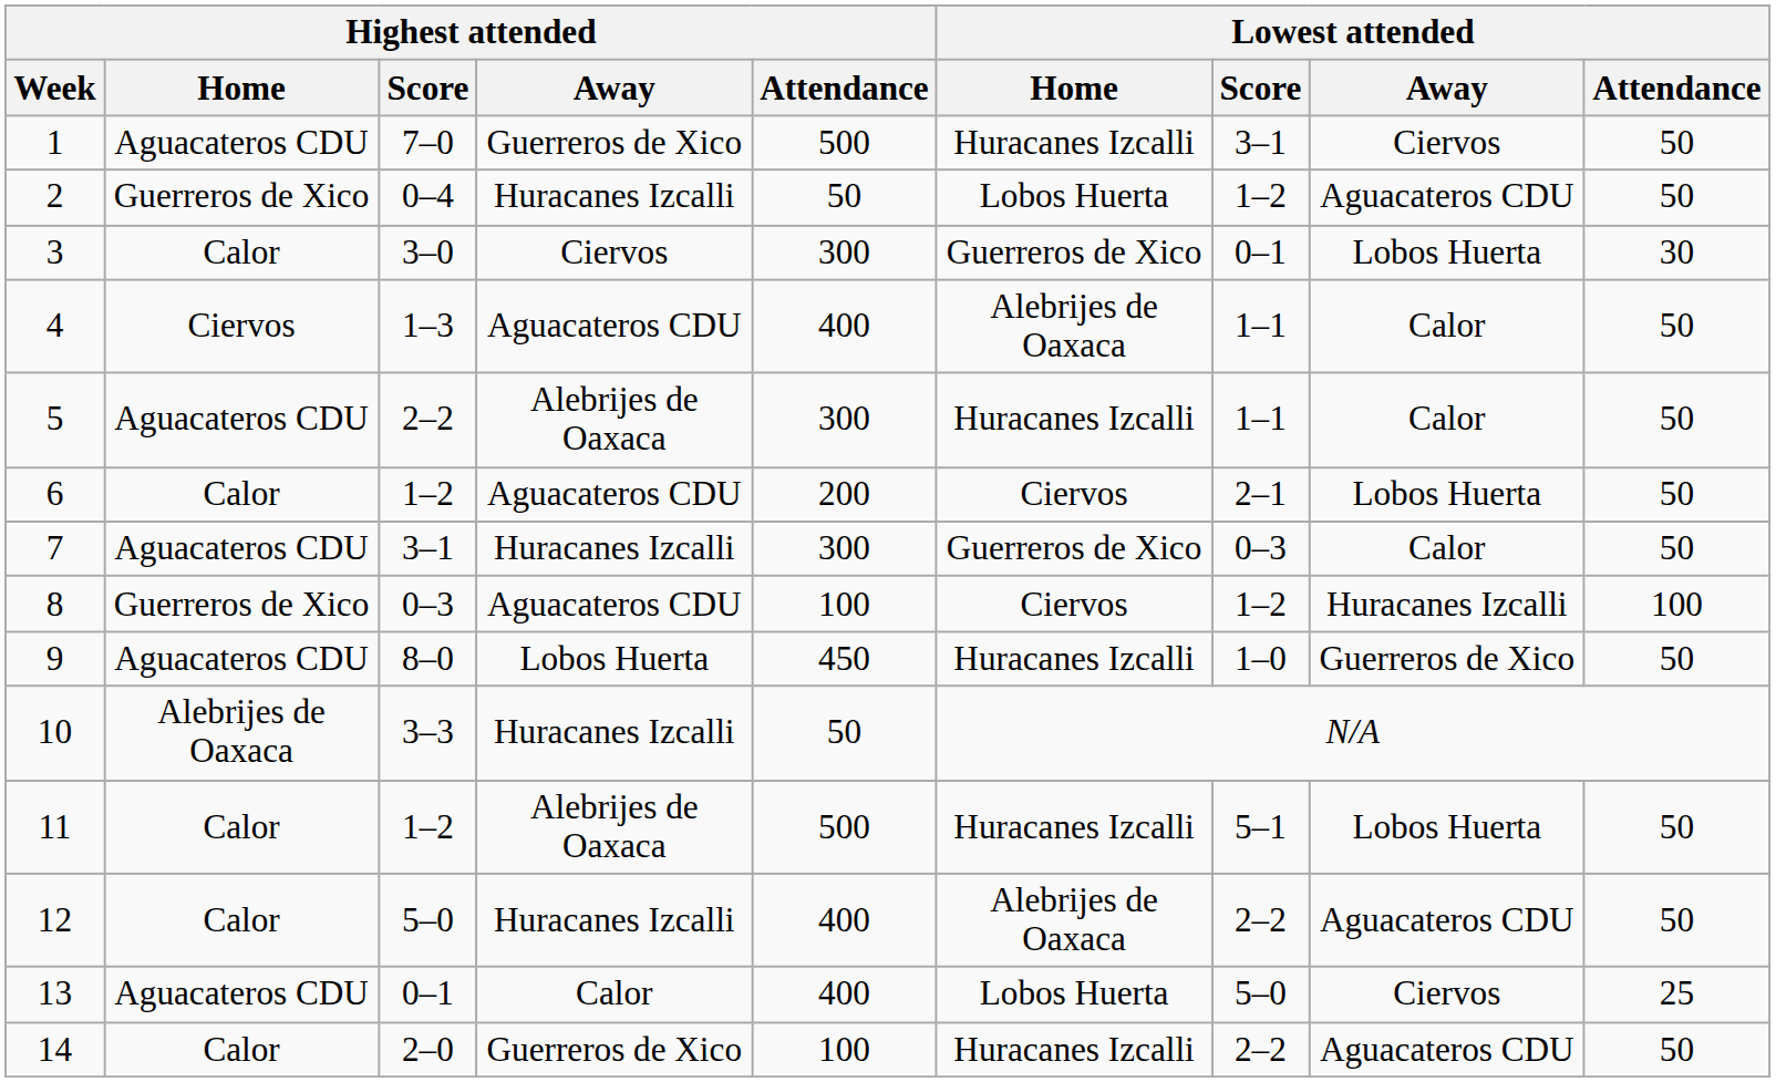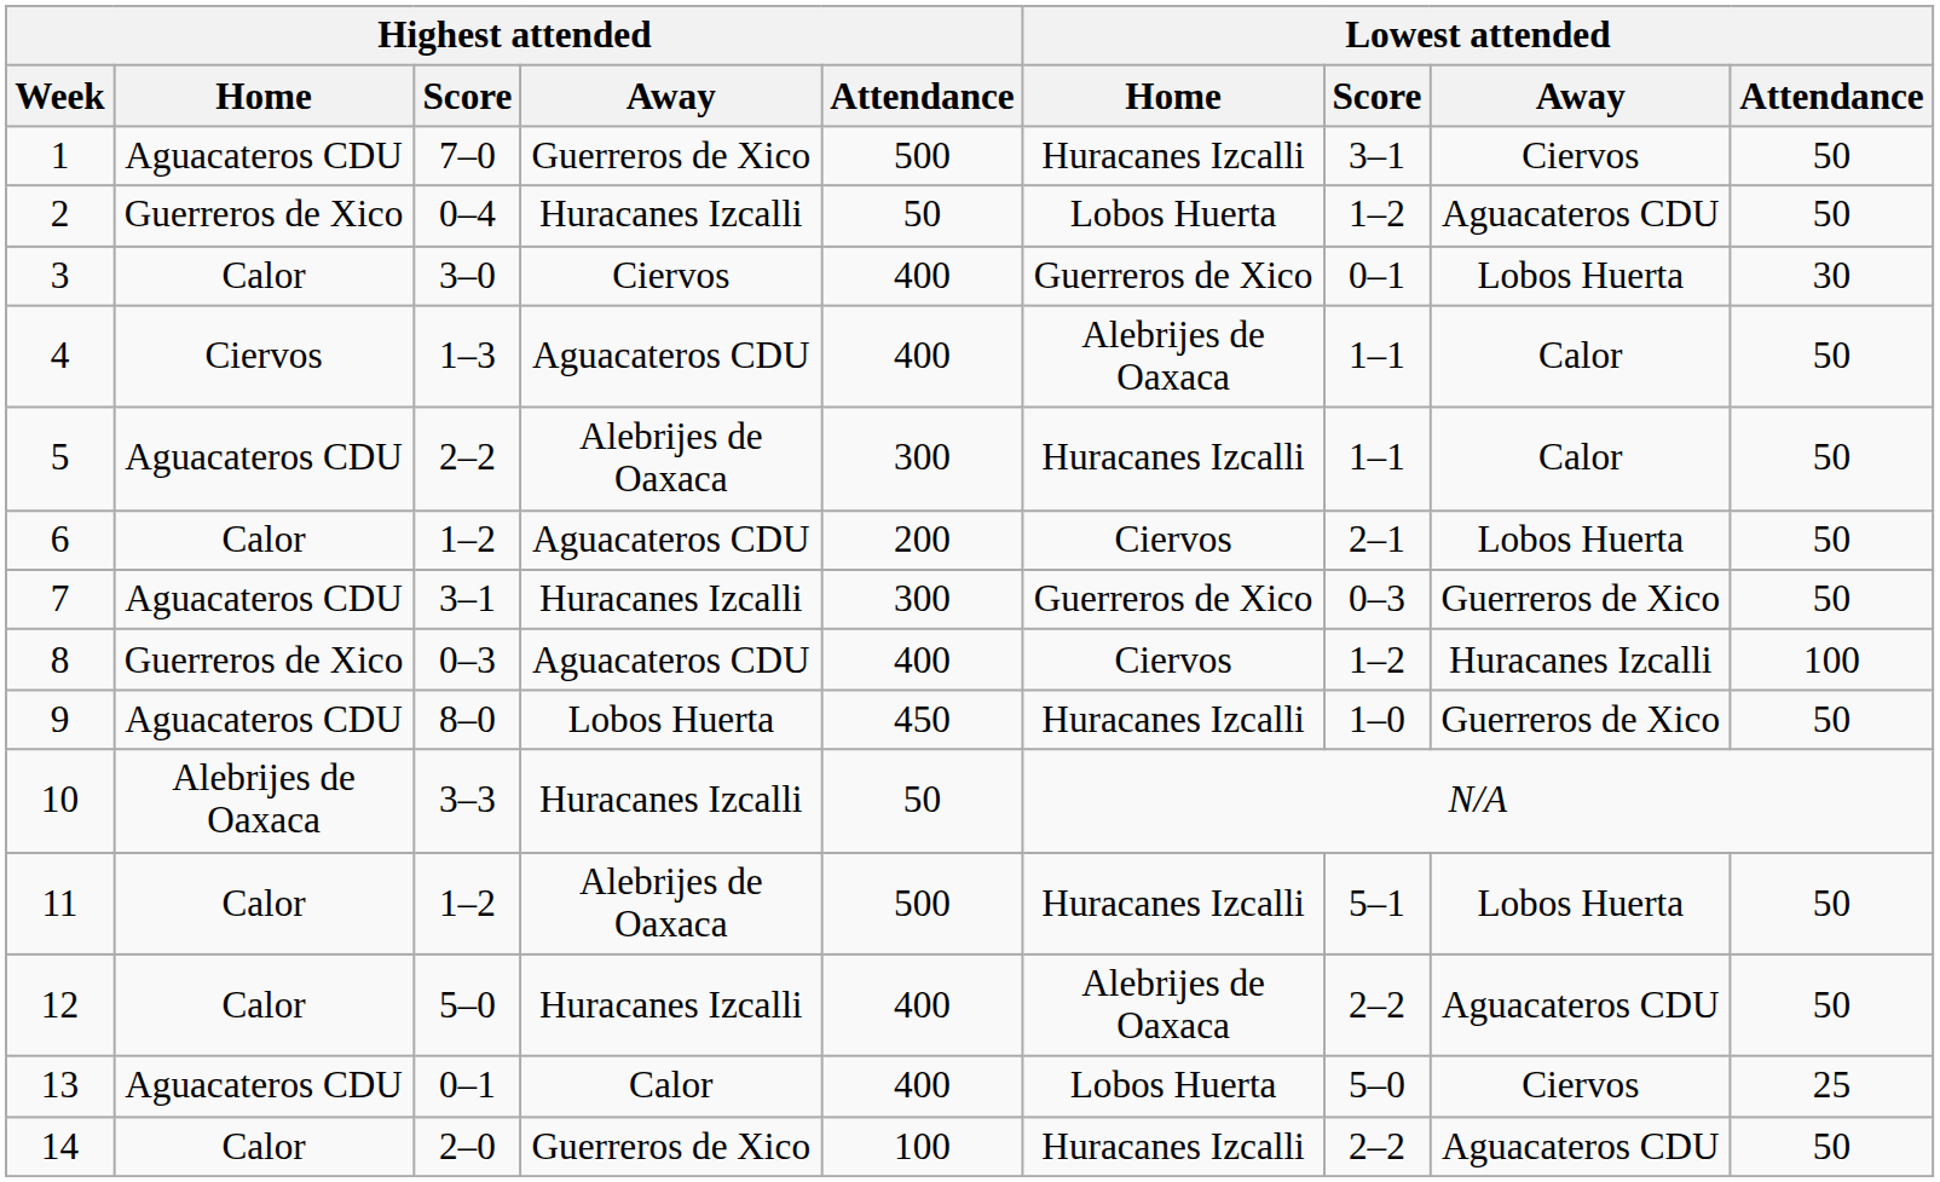 <table class="wikitable" style="text-align:center">
 <tr>
 <th colspan=5>Highest attended</th>
 <th colspan=4>Lowest attended</th>
 </tr>
 <tr>
 <th>Week</th>
 <th class="unsortable" width=120>Home</th>
 <th>Score</th>
 <th class="unsortable" width=120>Away</th>
 <th>Attendance</th>
 <th class="unsortable" width=120>Home</th>
 <th>Score</th>
 <th class="unsortable" width=120>Away</th>
 <th>Attendance</th>
 </tr>
 <tr>
 <td>1</td>
 <td>Aguacateros CDU</td>
 <td>7–0</td>
 <td>Guerreros de Xico</td>
 <td>500</td>
 <td>Huracanes Izcalli</td>
 <td>3–1</td>
 <td>Ciervos</td>
 <td>50</td>
 </tr>
 <tr>
 <td>2</td>
 <td>Guerreros de Xico</td>
 <td>0–4</td>
 <td>Huracanes Izcalli</td>
 <td>50</td>
 <td>Lobos Huerta</td>
 <td>1–2</td>
 <td>Aguacateros CDU</td>
 <td>50</td>
 </tr>
 <tr>
 <td>3</td>
 <td>Calor</td>
 <td>3–0</td>
 <td>Ciervos</td>
-<td>300</td>
+<td>400</td>
 <td>Guerreros de Xico</td>
 <td>0–1</td>
 <td>Lobos Huerta</td>
 <td>30</td>
 </tr>
 <tr>
 <td>4</td>
 <td>Ciervos</td>
 <td>1–3</td>
 <td>Aguacateros CDU</td>
 <td>400</td>
 <td>Alebrijes de Oaxaca</td>
 <td>1–1</td>
 <td>Calor</td>
 <td>50</td>
 </tr>
 <tr>
 <td>5</td>
 <td>Aguacateros CDU</td>
 <td>2–2</td>
 <td>Alebrijes de Oaxaca</td>
 <td>300</td>
 <td>Huracanes Izcalli</td>
 <td>1–1</td>
 <td>Calor</td>
 <td>50</td>
 </tr>
 <tr>
 <td>6</td>
 <td>Calor</td>
 <td>1–2</td>
 <td>Aguacateros CDU</td>
 <td>200</td>
 <td>Ciervos</td>
 <td>2–1</td>
 <td>Lobos Huerta</td>
 <td>50</td>
 </tr>
 <tr>
 <td>7</td>
 <td>Aguacateros CDU</td>
 <td>3–1</td>
 <td>Huracanes Izcalli</td>
 <td>300</td>
 <td>Guerreros de Xico</td>
 <td>0–3</td>
-<td>Calor</td>
+<td>Guerreros de Xico</td>
 <td>50</td>
 </tr>
 <tr>
 <td>8</td>
 <td>Guerreros de Xico</td>
 <td>0–3</td>
 <td>Aguacateros CDU</td>
-<td>100</td>
+<td>400</td>
 <td>Ciervos</td>
 <td>1–2</td>
 <td>Huracanes Izcalli</td>
 <td>100</td>
 </tr>
 <tr>
 <td>9</td>
 <td>Aguacateros CDU</td>
 <td>8–0</td>
 <td>Lobos Huerta</td>
 <td>450</td>
 <td>Huracanes Izcalli</td>
 <td>1–0</td>
 <td>Guerreros de Xico</td>
 <td>50</td>
 </tr>
 <tr>
 <td>10</td>
 <td>Alebrijes de Oaxaca</td>
 <td>3–3</td>
 <td>Huracanes Izcalli</td>
 <td>50</td>
 <td colspan="4"><em>N/A</em></td>
 </tr>
 <tr>
 <td>11</td>
 <td>Calor</td>
 <td>1–2</td>
 <td>Alebrijes de Oaxaca</td>
 <td>500</td>
 <td>Huracanes Izcalli</td>
 <td>5–1</td>
 <td>Lobos Huerta</td>
 <td>50</td>
 </tr>
 <tr>
 <td>12</td>
 <td>Calor</td>
 <td>5–0</td>
 <td>Huracanes Izcalli</td>
 <td>400</td>
 <td>Alebrijes de Oaxaca</td>
 <td>2–2</td>
 <td>Aguacateros CDU</td>
 <td>50</td>
 </tr>
 <tr>
 <td>13</td>
 <td>Aguacateros CDU</td>
 <td>0–1</td>
 <td>Calor</td>
 <td>400</td>
 <td>Lobos Huerta</td>
 <td>5–0</td>
 <td>Ciervos</td>
 <td>25</td>
 </tr>
 <tr>
 <td>14</td>
 <td>Calor</td>
 <td>2–0</td>
 <td>Guerreros de Xico</td>
 <td>100</td>
 <td>Huracanes Izcalli</td>
 <td>2–2</td>
 <td>Aguacateros CDU</td>
 <td>50</td>
 </tr>
 </table>
